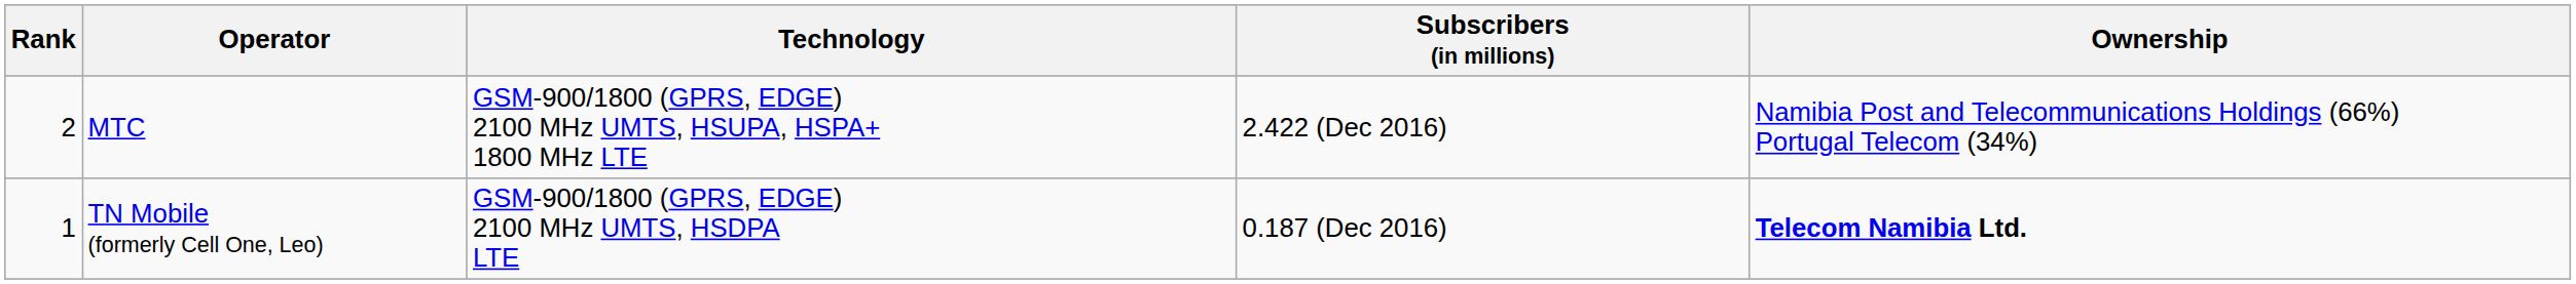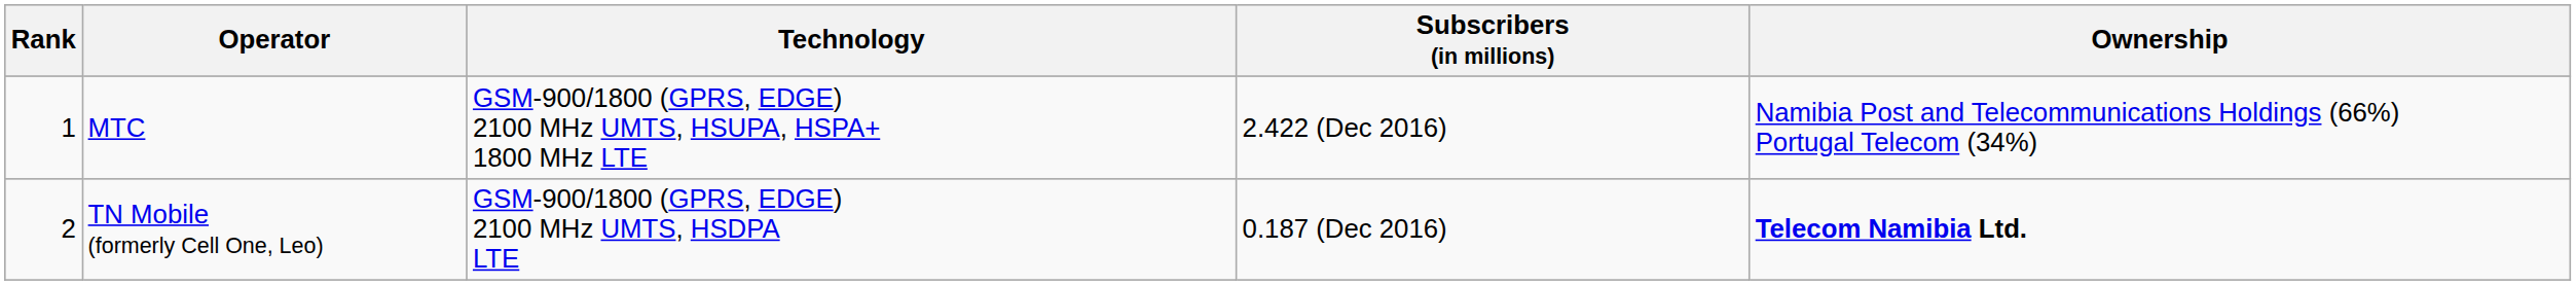 <table class="wikitable">
 <tr>
 <th style="width:3%;">Rank</th>
 <th style="width:15%;">Operator</th>
 <th style="width:30%;">Technology</th>
 <th style="width:20%;">Subscribers<br><small>(in millions)</small></th>
 <th style="width:32%;">Ownership</th>
 </tr>
 <tr>
-<td align=right>2</td>
+<td align=right>1</td>
 <td><a href='#'>MTC</a></td>
 <td><a href='#'>GSM</a>-900/1800 (<a href='#'>GPRS</a>, <a href='#'>EDGE</a>)<br>2100 MHz <a href='#'>UMTS</a>, <a href='#'>HSUPA</a>, <a href='#'>HSPA+</a><br>1800 MHz <a href='#'>LTE</a></td>
 <td>2.422 (Dec 2016)</td>
 <td><a href='#'>Namibia Post and Telecommunications Holdings</a> (66%)<br> <a href='#'>Portugal Telecom</a> (34%)</td>
 </tr>
 <tr>
-<td align=right>1</td>
+<td align=right>2</td>
 <td><a href='#'>TN Mobile</a><br><small>(formerly Cell One, Leo)</small></td>
 <td><a href='#'>GSM</a>-900/1800 (<a href='#'>GPRS</a>, <a href='#'>EDGE</a>)<br>2100 MHz <a href='#'>UMTS</a>, <a href='#'>HSDPA</a><br><a href='#'>LTE</a></td>
 <td>0.187 (Dec 2016)</td>
 <td><strong><a href='#'>Telecom Namibia</a> Ltd.</strong></td>
 </tr>
 </table>
